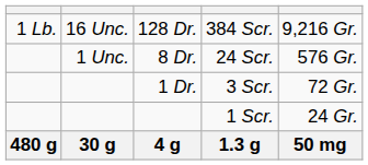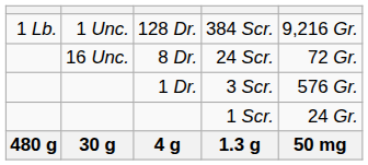 <table class="wikitable floatright" align="right">
 <tr>
 <th></th>
 <th></th>
 <th></th>
 <th></th>
 <th></th>
 </tr>
 <tr align="right">
 <td>1 <em>Lb.</em></td>
-<td>16 <em>Unc.</em></td>
+<td>1 <em>Unc.</em></td>
 <td>128 <em>Dr.</em></td>
 <td>384 <em>Scr.</em></td>
 <td>9,216 <em>Gr.</em></td>
 </tr>
 <tr align="right">
 <td></td>
-<td>1 <em>Unc.</em></td>
+<td>16 <em>Unc.</em></td>
 <td>8 <em>Dr.</em></td>
 <td>24 <em>Scr.</em></td>
-<td>576 <em>Gr.</em></td>
+<td>72 <em>Gr.</em></td>
 </tr>
 <tr align="right">
 <td></td>
 <td></td>
 <td>1 <em>Dr.</em></td>
 <td>3 <em>Scr.</em></td>
-<td>72 <em>Gr.</em></td>
+<td>576 <em>Gr.</em></td>
 </tr>
 <tr align="right">
 <td></td>
 <td></td>
 <td></td>
 <td>1 <em>Scr.</em></td>
 <td>24 <em>Gr.</em></td>
 </tr>
 <tr align="center">
 <th>480 g</th>
 <th>30 g</th>
 <th>4 g</th>
 <th>1.3 g</th>
 <th>50 mg</th>
 </tr>
 </table>
